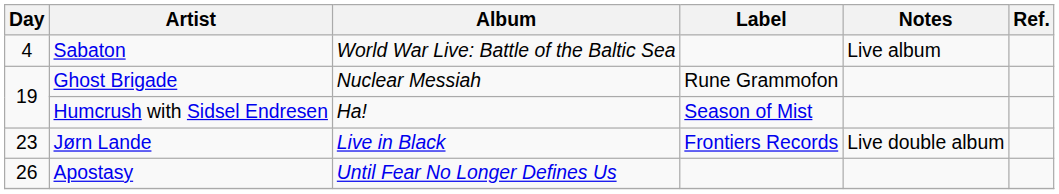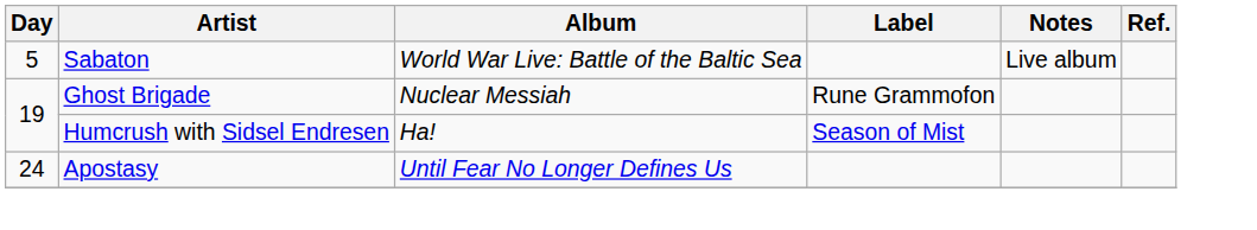 <table class="wikitable">
 <tr>
 <th>Day</th>
 <th>Artist</th>
 <th>Album</th>
 <th>Label</th>
 <th>Notes</th>
 <th>Ref.</th>
 </tr>
 <tr>
-<td rowspan="1" style="text-align:center;">4</td>
+<td rowspan="1" style="text-align:center;">5</td>
 <td><a href='#'>Sabaton</a></td>
 <td><em>World War Live: Battle of the Baltic Sea</em></td>
 <td></td>
 <td>Live album</td>
 <td></td>
 </tr>
 <tr>
 <td rowspan="2" style="text-align:center;">19</td>
 <td><a href='#'>Ghost Brigade</a></td>
 <td><em>Nuclear Messiah</em></td>
 <td>Rune Grammofon</td>
 <td></td>
 <td></td>
 </tr>
 <tr>
 <td><a href='#'>Humcrush</a> with <a href='#'>Sidsel Endresen</a></td>
 <td><em>Ha!</em></td>
 <td><a href='#'>Season of Mist</a></td>
 <td></td>
 <td></td>
 </tr>
 <tr>
-<td rowspan="1" style="text-align:center;">23</td>
-<td><a href='#'>Jørn Lande</a></td>
-<td><em><a href='#'>Live in Black</a></em></td>
-<td><a href='#'>Frontiers Records</a></td>
-<td>Live double album</td>
-<td></td>
-</tr>
-<tr>
-<td rowspan="1" style="text-align:center;">26</td>
+<td rowspan="1" style="text-align:center;">24</td>
 <td><a href='#'>Apostasy</a></td>
 <td><em><a href='#'>Until Fear No Longer Defines Us</a></em></td>
 <td></td>
 <td></td>
 <td></td>
 </tr>
 <tr>
 </tr>
 </table>
